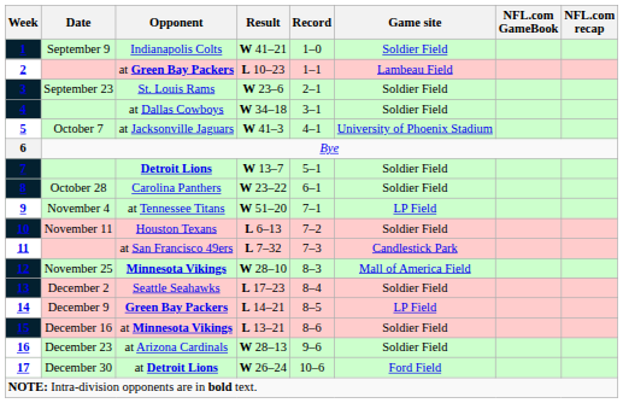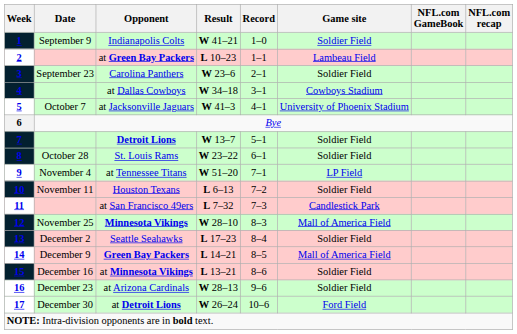 <table class="wikitable" style="align=center">
 <tr>
 <th>Week</th>
 <th>Date</th>
 <th>Opponent</th>
 <th>Result</th>
 <th>Record</th>
 <th>Game site</th>
 <th>NFL.com<br>GameBook</th>
 <th>NFL.com<br>recap</th>
 </tr>
 <tr style="background:#cfc; text-align:center;">
 <th style="background:#03202F; color:white;"><a href='#'><span>1</span></a></th>
 <td>September 9</td>
 <td><a href='#'>Indianapolis Colts</a></td>
 <td><strong>W</strong> 41–21</td>
 <td>1–0</td>
 <td><a href='#'>Soldier Field</a></td>
 <td> </td>
 <td></td>
 </tr>
 <tr style="background:#fcc; text-align:center;">
 <th style="background:white; color:#03202F;"><a href='#'><span>2</span></a></th>
 <td></td>
 <td>at <strong><a href='#'>Green Bay Packers</a></strong></td>
 <td><strong>L</strong> 10–23</td>
 <td>1–1</td>
 <td><a href='#'>Lambeau Field</a></td>
 <td> </td>
 <td></td>
 </tr>
 <tr style="background:#cfc; text-align:center;">
 <th style="background:#03202F; color:white;"><a href='#'><span>3</span></a></th>
 <td>September 23</td>
-<td><a href='#'>St. Louis Rams</a></td>
+<td><a href='#'>Carolina Panthers</a></td>
 <td><strong>W</strong> 23–6</td>
 <td>2–1</td>
 <td>Soldier Field</td>
 <td> </td>
 <td></td>
 </tr>
 <tr style="background:#cfc; text-align:center;">
 <th style="background:#03202F; color:white;"><a href='#'><span>4</span></a></th>
 <td></td>
 <td>at <a href='#'>Dallas Cowboys</a></td>
 <td><strong>W</strong> 34–18</td>
 <td>3–1</td>
-<td>Soldier Field</td>
+<td><a href='#'>Cowboys Stadium</a></td>
 <td> </td>
 <td></td>
 </tr>
 <tr style="background:#cfc; text-align:center;">
 <th style="background:white; color:#03202F;"><a href='#'><span>5</span></a></th>
 <td>October 7</td>
 <td>at <a href='#'>Jacksonville Jaguars</a></td>
 <td><strong>W</strong> 41–3</td>
 <td>4–1</td>
 <td><a href='#'>University of Phoenix Stadium</a></td>
 <td> </td>
 <td></td>
 </tr>
 <tr>
 <th>6</th>
 <td colspan="7" style="text-align:center;"><em><a href='#'>Bye</a></em></td>
 </tr>
 <tr style="background:#cfc; text-align:center;">
 <th style="background:#03202F; color:white;"><a href='#'><span>7</span></a></th>
 <td></td>
 <td><strong><a href='#'>Detroit Lions</a></strong></td>
 <td><strong>W</strong> 13–7</td>
 <td>5–1</td>
 <td>Soldier Field</td>
 <td> </td>
 <td></td>
 </tr>
 <tr style="background:#cfc; text-align:center;">
 <th style="background:#03202F; color:white;"><a href='#'><span>8</span></a></th>
 <td>October 28</td>
-<td><a href='#'>Carolina Panthers</a></td>
+<td><a href='#'>St. Louis Rams</a></td>
 <td><strong>W</strong> 23–22</td>
 <td>6–1</td>
 <td>Soldier Field</td>
 <td> </td>
 <td></td>
 </tr>
 <tr style="background:#cfc; text-align:center;">
 <th style="background:white; color:#03202F;"><a href='#'><span>9</span></a></th>
 <td>November 4</td>
 <td>at <a href='#'>Tennessee Titans</a></td>
 <td><strong>W</strong> 51–20</td>
 <td>7–1</td>
 <td><a href='#'>LP Field</a></td>
 <td> </td>
 <td></td>
 </tr>
 <tr style="background:#fcc; text-align:center;">
 <th style="background:#03202F; color:white;"><a href='#'><span>10</span></a></th>
 <td>November 11</td>
 <td><a href='#'>Houston Texans</a></td>
 <td><strong>L</strong> 6–13</td>
 <td>7–2</td>
 <td>Soldier Field</td>
 <td> </td>
 <td></td>
 </tr>
 <tr style="background:#fcc; text-align:center;">
 <th style="background:white; color:#03202F;"><a href='#'><span>11</span></a></th>
 <td></td>
 <td>at <a href='#'>San Francisco 49ers</a></td>
 <td><strong>L</strong> 7–32</td>
 <td>7–3</td>
 <td><a href='#'>Candlestick Park</a></td>
 <td> </td>
 <td></td>
 </tr>
 <tr style="background:#cfc; text-align:center;">
 <th style="background:#03202F; color:white;"><a href='#'><span>12</span></a></th>
 <td>November 25</td>
 <td><strong><a href='#'>Minnesota Vikings</a></strong></td>
 <td><strong>W</strong> 28–10</td>
 <td>8–3</td>
 <td><a href='#'>Mall of America Field</a></td>
 <td> </td>
 <td></td>
 </tr>
 <tr style="background:#fcc; text-align:center;">
 <th style="background:#03202F; color:white;"><a href='#'><span>13</span></a></th>
 <td>December 2</td>
 <td><a href='#'>Seattle Seahawks</a></td>
 <td><strong>L</strong> 17–23 </td>
 <td>8–4</td>
 <td>Soldier Field</td>
 <td> </td>
 <td></td>
 </tr>
 <tr style="background:#fcc; text-align:center;">
 <th style="background:white; color:#03202F;"><a href='#'><span>14</span></a></th>
 <td>December 9</td>
 <td><strong><a href='#'>Green Bay Packers</a></strong></td>
 <td><strong>L</strong> 14–21</td>
 <td>8–5</td>
-<td><a href='#'>LP Field</a></td>
+<td><a href='#'>Mall of America Field</a></td>
 <td> </td>
 <td></td>
 </tr>
 <tr style="background:#fcc; text-align:center;">
 <th style="background:#03202F; color:white;"><a href='#'><span>15</span></a></th>
 <td>December 16</td>
 <td>at <strong><a href='#'>Minnesota Vikings</a></strong></td>
 <td><strong>L</strong> 13–21</td>
 <td>8–6</td>
 <td>Soldier Field</td>
 <td> </td>
 <td></td>
 </tr>
 <tr style="background:#cfc; text-align:center;">
 <th style="background:white; color:#03202F;"><a href='#'><span>16</span></a></th>
 <td>December 23</td>
 <td>at <a href='#'>Arizona Cardinals</a></td>
 <td><strong>W</strong> 28–13</td>
 <td>9–6</td>
 <td>Soldier Field</td>
 <td> </td>
 <td></td>
 </tr>
 <tr style="background:#cfc; text-align:center;">
 <th style="background:white; color:#03202F;"><a href='#'><span>17</span></a></th>
 <td>December 30</td>
 <td>at <strong><a href='#'>Detroit Lions</a></strong></td>
 <td><strong>W</strong> 26–24</td>
 <td>10–6</td>
 <td><a href='#'>Ford Field</a></td>
 <td> </td>
 <td></td>
 </tr>
 <tr>
 <td colspan="8"><strong>NOTE:</strong> Intra-division opponents are in <strong>bold</strong> text.<br></td>
 </tr>
 </table>
